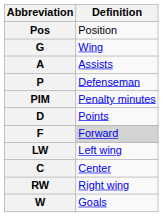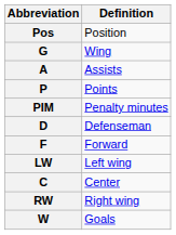 <table class="wikitable">
 <tr>
 <th scope="col">Abbreviation</th>
 <th scope="col">Definition</th>
 </tr>
 <tr>
 <th scope="row">Pos</th>
 <td>Position</td>
 </tr>
 <tr>
 <th scope="row">G</th>
 <td><a href='#'>Wing</a></td>
 </tr>
 <tr>
 <th scope="row">A</th>
 <td><a href='#'>Assists</a></td>
 </tr>
 <tr>
 <th scope="row">P</th>
-<td><a href='#'>Defenseman</a></td>
+<td><a href='#'>Points</a></td>
 </tr>
 <tr>
 <th scope="row">PIM</th>
 <td><a href='#'>Penalty minutes</a></td>
 </tr>
 <tr>
 <th scope="row">D</th>
-<td><a href='#'>Points</a></td>
+<td><a href='#'>Defenseman</a></td>
 </tr>
 <tr>
 <th scope="row">F</th>
-<td style="background: lightgrey;"><a href='#'>Forward</a></td>
+<td><a href='#'>Forward</a></td>
 </tr>
 <tr>
 <th scope="row">LW</th>
 <td><a href='#'>Left wing</a></td>
 </tr>
 <tr>
 <th scope="row">C</th>
 <td><a href='#'>Center</a></td>
 </tr>
 <tr>
 <th scope="row">RW</th>
 <td><a href='#'>Right wing</a></td>
 </tr>
 <tr>
 <th scope="row">W</th>
 <td><a href='#'>Goals</a></td>
 </tr>
 </table>
